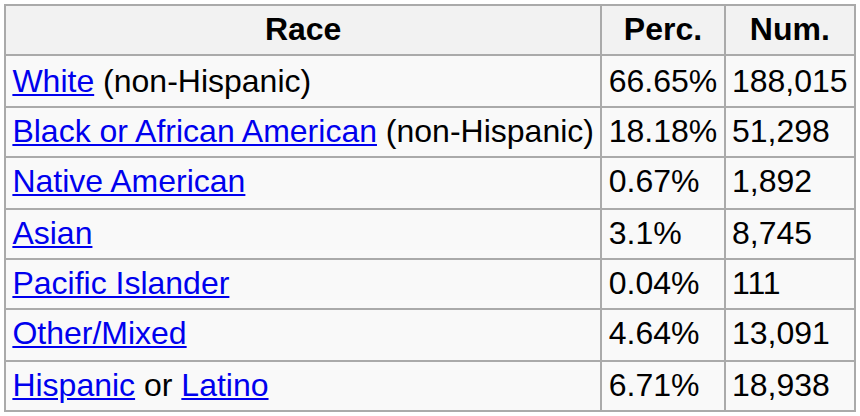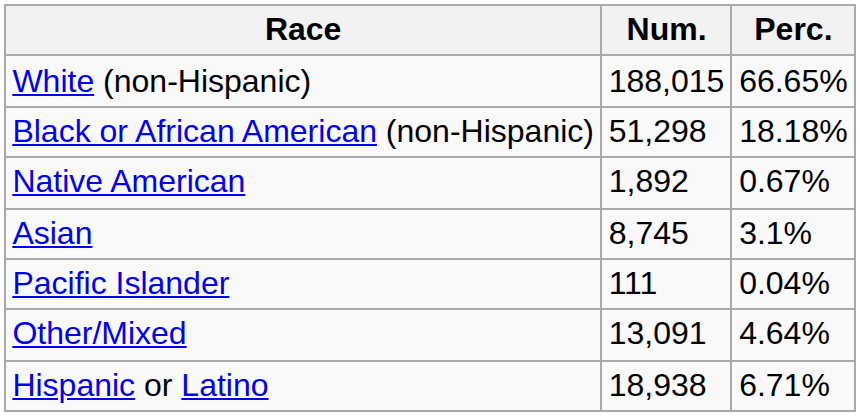 <table class="wikitable">
 <tr>
 <th>Race</th>
+<th>Num.</th>
 <th>Perc.</th>
-<th>Num.</th>
 </tr>
 <tr>
 <td><a href='#'>White</a> (non-Hispanic)</td>
+<td>188,015</td>
 <td>66.65%</td>
-<td>188,015</td>
 </tr>
 <tr>
 <td><a href='#'>Black or African American</a> (non-Hispanic)</td>
+<td>51,298</td>
 <td>18.18%</td>
-<td>51,298</td>
 </tr>
 <tr>
 <td><a href='#'>Native American</a></td>
+<td>1,892</td>
 <td>0.67%</td>
-<td>1,892</td>
 </tr>
 <tr>
 <td><a href='#'>Asian</a></td>
+<td>8,745</td>
 <td>3.1%</td>
-<td>8,745</td>
 </tr>
 <tr>
 <td><a href='#'>Pacific Islander</a></td>
+<td>111</td>
 <td>0.04%</td>
-<td>111</td>
 </tr>
 <tr>
 <td><a href='#'>Other/Mixed</a></td>
+<td>13,091</td>
 <td>4.64%</td>
-<td>13,091</td>
 </tr>
 <tr>
 <td><a href='#'>Hispanic</a> or <a href='#'>Latino</a></td>
+<td>18,938</td>
 <td>6.71%</td>
-<td>18,938</td>
 </tr>
 </table>
